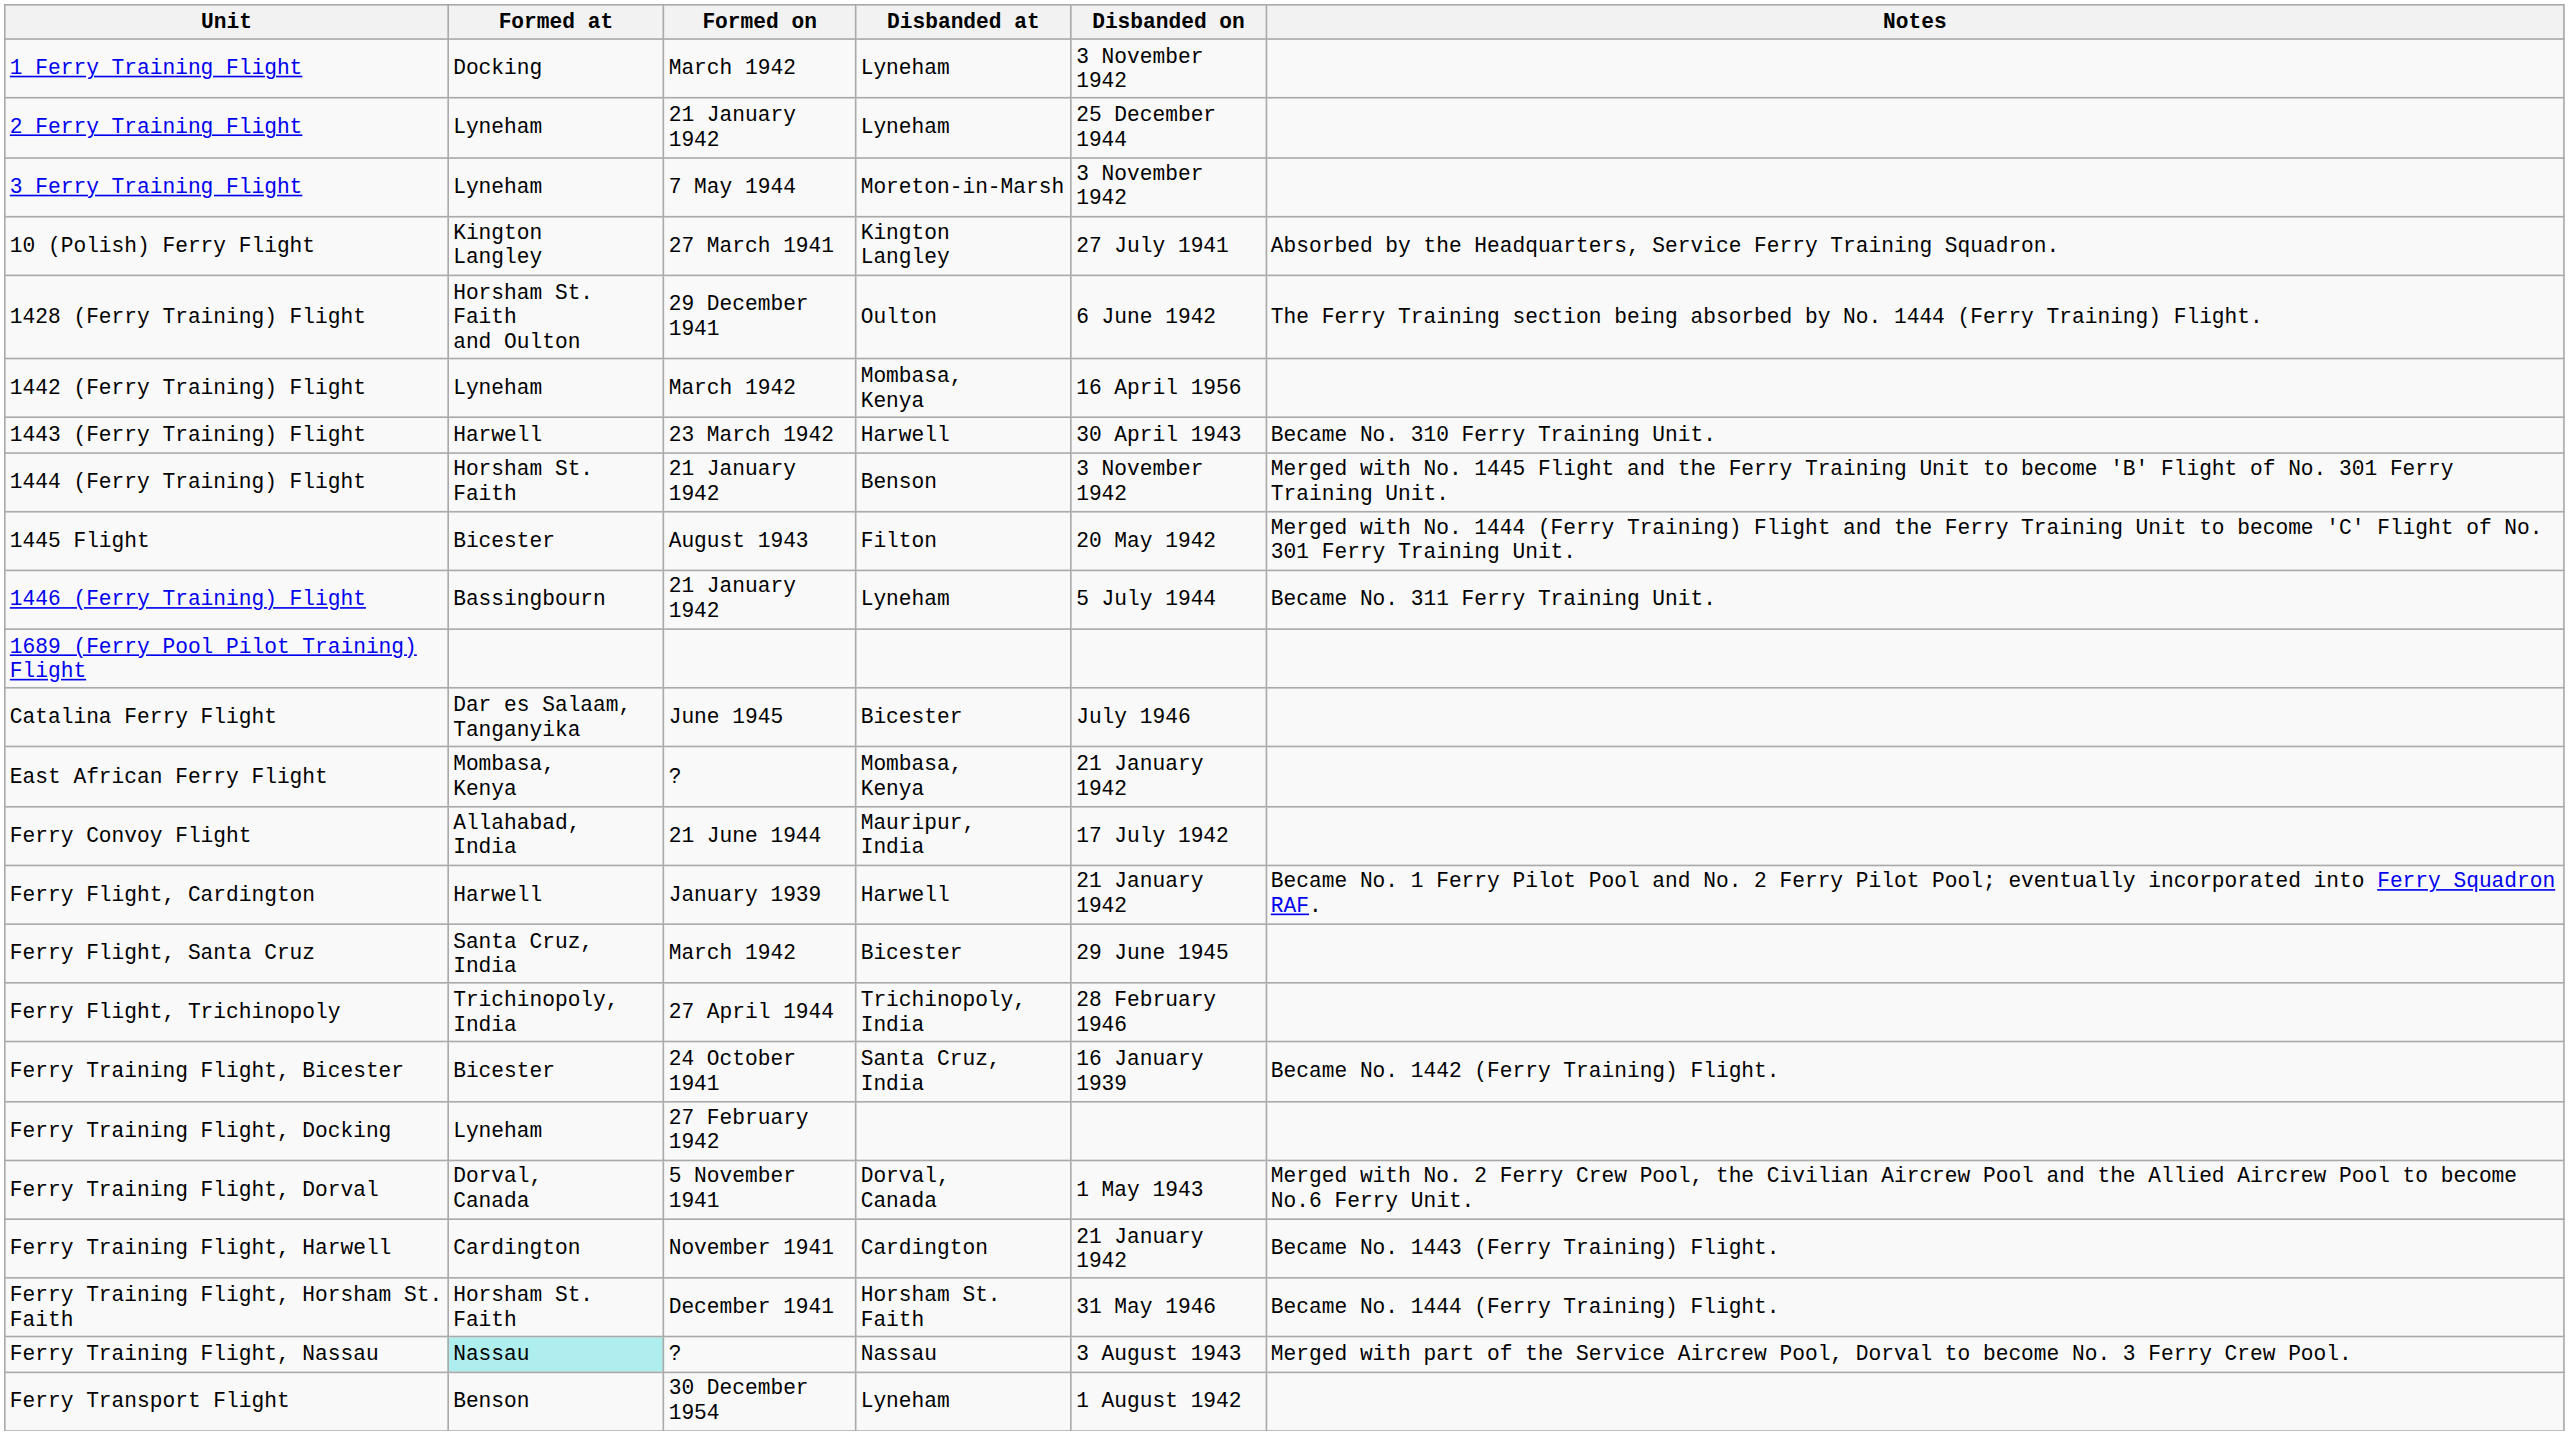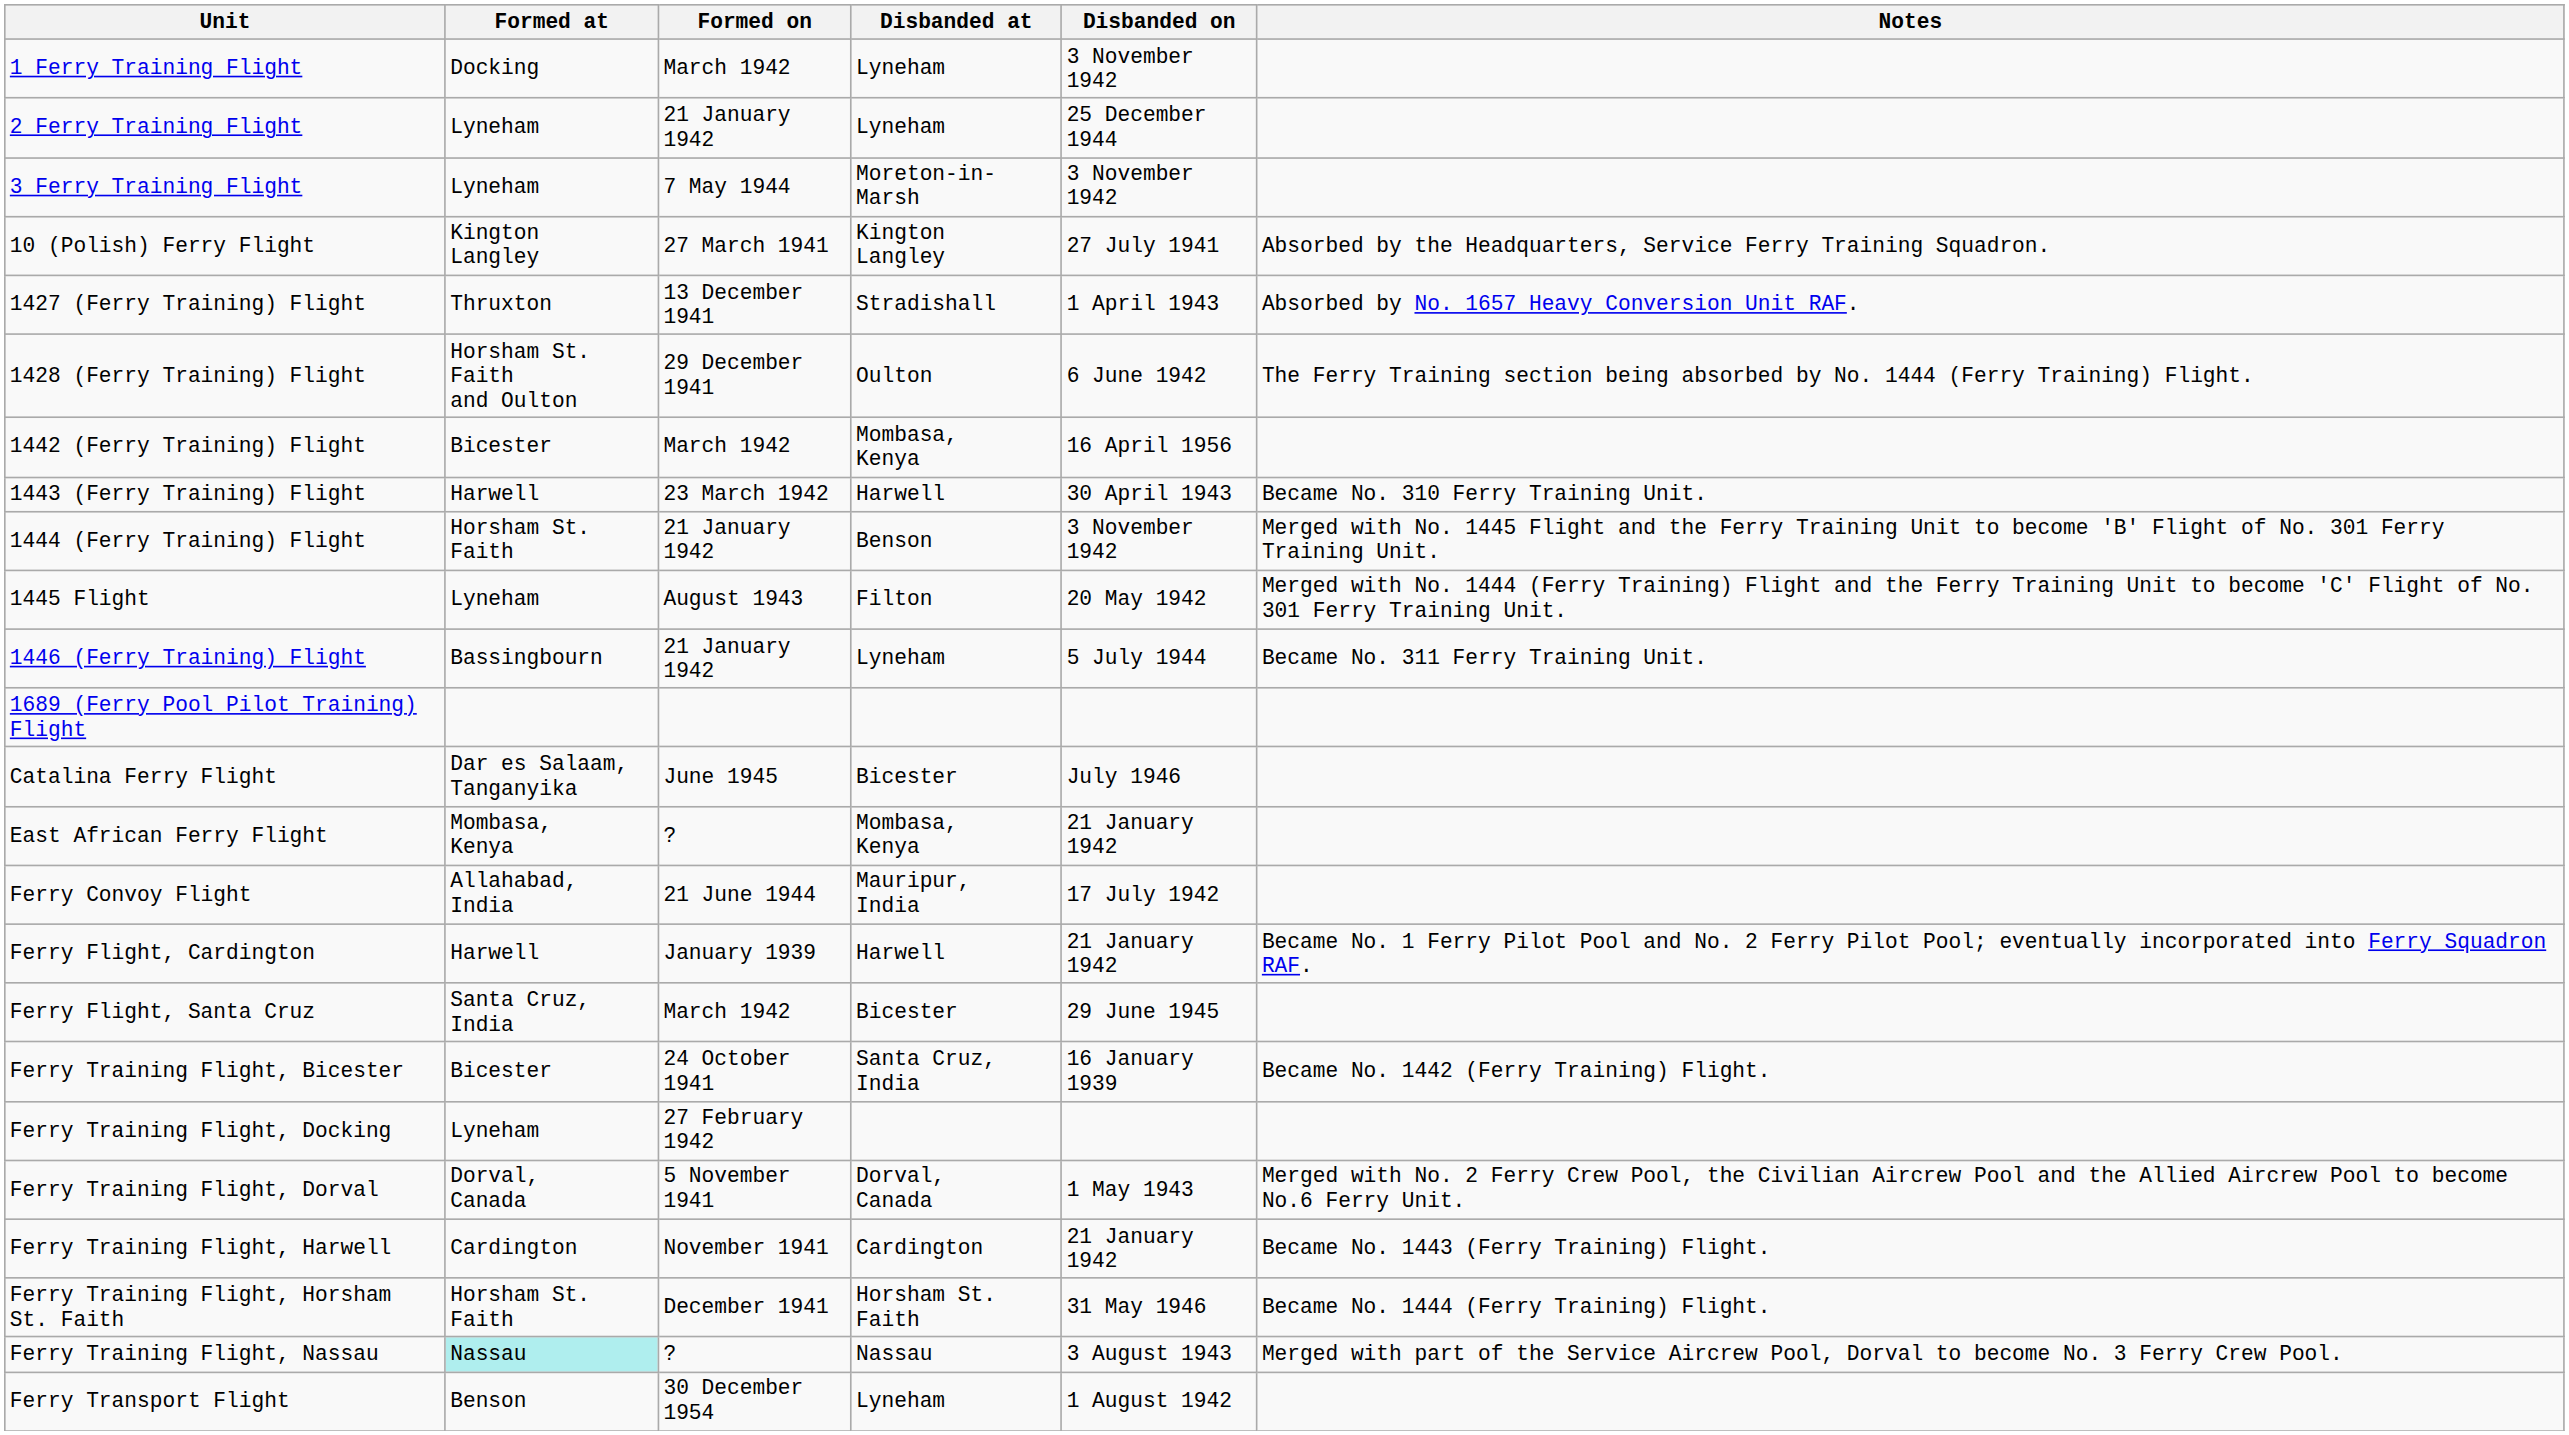 <table class="wikitable">
 <tr>
 <th>Unit</th>
 <th>Formed at</th>
 <th>Formed on</th>
 <th>Disbanded at</th>
 <th>Disbanded on</th>
 <th>Notes</th>
 </tr>
 <tr>
 <td><a href='#'>1 Ferry Training Flight</a></td>
 <td>Docking</td>
 <td>March 1942</td>
 <td>Lyneham</td>
 <td>3 November 1942</td>
 <td></td>
 </tr>
 <tr>
 <td><a href='#'>2 Ferry Training Flight</a></td>
 <td>Lyneham</td>
 <td>21 January 1942</td>
 <td>Lyneham</td>
 <td>25 December 1944</td>
 <td></td>
 </tr>
 <tr>
 <td><a href='#'>3 Ferry Training Flight</a></td>
 <td>Lyneham</td>
 <td>7 May 1944</td>
 <td>Moreton-in-Marsh</td>
 <td>3 November 1942</td>
 <td></td>
 </tr>
 <tr>
 <td>10 (Polish) Ferry Flight</td>
 <td>Kington<br>Langley</td>
 <td>27 March 1941</td>
 <td>Kington<br>Langley</td>
 <td>27 July 1941</td>
 <td>Absorbed by the Headquarters, Service Ferry Training Squadron.</td>
 </tr>
 <tr>
+<td>1427 (Ferry Training) Flight</td>
+<td>Thruxton</td>
+<td>13 December 1941</td>
+<td>Stradishall</td>
+<td>1 April 1943</td>
+<td>Absorbed by <a href='#'>No. 1657 Heavy Conversion Unit RAF</a>.</td>
+</tr>
+<tr>
 <td>1428 (Ferry Training) Flight</td>
 <td>Horsham St. Faith<br>and Oulton</td>
 <td>29 December 1941</td>
 <td>Oulton</td>
 <td>6 June 1942</td>
 <td>The Ferry Training section being absorbed by No. 1444 (Ferry Training) Flight.</td>
 </tr>
 <tr>
 <td>1442 (Ferry Training) Flight</td>
-<td>Lyneham</td>
+<td>Bicester</td>
 <td>March 1942</td>
 <td>Mombasa,<br>Kenya</td>
 <td>16 April 1956</td>
 <td></td>
 </tr>
 <tr>
 <td>1443 (Ferry Training) Flight</td>
 <td>Harwell</td>
 <td>23 March 1942</td>
 <td>Harwell</td>
 <td>30 April 1943</td>
 <td>Became No. 310 Ferry Training Unit.</td>
 </tr>
 <tr>
 <td>1444 (Ferry Training) Flight</td>
 <td>Horsham St. Faith</td>
 <td>21 January 1942</td>
 <td>Benson</td>
 <td>3 November 1942</td>
 <td>Merged with No. 1445 Flight and the Ferry Training Unit to become 'B' Flight of No. 301 Ferry Training Unit.</td>
 </tr>
 <tr>
 <td>1445 Flight</td>
-<td>Bicester</td>
+<td>Lyneham</td>
 <td>August 1943</td>
 <td>Filton</td>
 <td>20 May 1942</td>
 <td>Merged with No. 1444 (Ferry Training) Flight and the Ferry Training Unit to become 'C' Flight of No. 301 Ferry Training Unit.</td>
 </tr>
 <tr>
 <td><a href='#'>1446 (Ferry Training) Flight</a></td>
 <td>Bassingbourn</td>
 <td>21 January 1942</td>
 <td>Lyneham</td>
 <td>5 July 1944</td>
 <td>Became No. 311 Ferry Training Unit.</td>
 </tr>
 <tr>
 <td><a href='#'>1689 (Ferry Pool Pilot Training) Flight</a></td>
 <td></td>
 <td></td>
 <td></td>
 <td></td>
 <td></td>
 </tr>
 <tr>
 <td>Catalina Ferry Flight</td>
 <td>Dar es Salaam,<br>Tanganyika</td>
 <td>June 1945</td>
 <td>Bicester</td>
 <td>July 1946</td>
 <td></td>
 </tr>
 <tr>
 <td>East African Ferry Flight</td>
 <td>Mombasa,<br>Kenya</td>
 <td>?</td>
 <td>Mombasa,<br>Kenya</td>
 <td>21 January 1942</td>
 <td></td>
 </tr>
 <tr>
 <td>Ferry Convoy Flight</td>
 <td>Allahabad,<br>India</td>
 <td>21 June 1944</td>
 <td>Mauripur,<br>India</td>
 <td>17 July 1942</td>
 <td></td>
 </tr>
 <tr>
 <td>Ferry Flight, Cardington</td>
 <td>Harwell</td>
 <td>January 1939</td>
 <td>Harwell</td>
 <td>21 January 1942</td>
 <td>Became No. 1 Ferry Pilot Pool and No. 2 Ferry Pilot Pool; eventually incorporated into <a href='#'>Ferry Squadron RAF</a>.</td>
 </tr>
 <tr>
 <td>Ferry Flight, Santa Cruz</td>
 <td>Santa Cruz,<br>India</td>
 <td>March 1942</td>
 <td>Bicester</td>
 <td>29 June 1945</td>
 <td></td>
 </tr>
 <tr>
-<td>Ferry Flight, Trichinopoly</td>
-<td>Trichinopoly,<br>India</td>
-<td>27 April 1944</td>
-<td>Trichinopoly,<br>India</td>
-<td>28 February 1946</td>
-<td></td>
-</tr>
-<tr>
 <td>Ferry Training Flight, Bicester</td>
 <td>Bicester</td>
 <td>24 October 1941</td>
 <td>Santa Cruz,<br>India</td>
 <td>16 January 1939</td>
 <td>Became No. 1442 (Ferry Training) Flight.</td>
 </tr>
 <tr>
 <td>Ferry Training Flight, Docking</td>
 <td>Lyneham</td>
 <td>27 February 1942</td>
 <td></td>
 <td></td>
 <td></td>
 </tr>
 <tr>
 <td>Ferry Training Flight, Dorval</td>
 <td>Dorval,<br>Canada</td>
 <td>5 November 1941</td>
 <td>Dorval,<br>Canada</td>
 <td>1 May 1943</td>
 <td>Merged with No. 2 Ferry Crew Pool, the Civilian Aircrew Pool and the Allied Aircrew Pool to become No.6 Ferry Unit.</td>
 </tr>
 <tr>
 <td>Ferry Training Flight, Harwell</td>
 <td>Cardington</td>
 <td>November 1941</td>
 <td>Cardington</td>
 <td>21 January 1942</td>
 <td>Became No. 1443 (Ferry Training) Flight.</td>
 </tr>
 <tr>
 <td>Ferry Training Flight, Horsham St. Faith</td>
 <td>Horsham St. Faith</td>
 <td>December 1941</td>
 <td>Horsham St. Faith</td>
 <td>31 May 1946</td>
 <td>Became No. 1444 (Ferry Training) Flight.</td>
 </tr>
 <tr>
 <td>Ferry Training Flight, Nassau</td>
 <td style="background: paleturquoise;">Nassau</td>
 <td>?</td>
 <td>Nassau</td>
 <td>3 August 1943</td>
 <td>Merged with part of the Service Aircrew Pool, Dorval to become No. 3 Ferry Crew Pool.</td>
 </tr>
 <tr>
 <td>Ferry Transport Flight</td>
 <td>Benson</td>
 <td>30 December 1954</td>
 <td>Lyneham</td>
 <td>1 August 1942</td>
 <td></td>
 </tr>
 </table>
